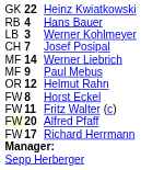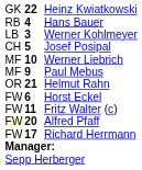 <table cellspacing="0" cellpadding="0" style="font-size:90%; margin:auto;">
 <tr>
 <th width="25"></th>
 <th width="25"></th>
 </tr>
 <tr>
 <td>GK</td>
 <td><strong>22</strong></td>
 <td><a href='#'>Heinz Kwiatkowski</a></td>
 </tr>
 <tr>
 <td>RB</td>
 <td><strong>4</strong></td>
 <td><a href='#'>Hans Bauer</a></td>
 </tr>
 <tr>
 <td>LB</td>
 <td><strong>3</strong></td>
 <td><a href='#'>Werner Kohlmeyer</a></td>
 </tr>
 <tr>
 <td>CH</td>
-<td><strong>7</strong></td>
+<td><strong>5</strong></td>
 <td><a href='#'>Josef Posipal</a></td>
 </tr>
 <tr>
 <td>MF</td>
-<td><strong>14</strong></td>
+<td><strong>10</strong></td>
 <td><a href='#'>Werner Liebrich</a></td>
 </tr>
 <tr>
 <td>MF</td>
 <td><strong>9</strong></td>
 <td><a href='#'>Paul Mebus</a></td>
 </tr>
 <tr>
 <td>OR</td>
-<td><strong>12</strong></td>
+<td><strong>21</strong></td>
 <td><a href='#'>Helmut Rahn</a></td>
 </tr>
 <tr>
 <td>FW</td>
-<td><strong>8</strong></td>
+<td><strong>6</strong></td>
 <td><a href='#'>Horst Eckel</a></td>
 </tr>
 <tr>
 <td>FW</td>
 <td><strong>11</strong></td>
 <td><a href='#'>Fritz Walter</a> (<a href='#'>c</a>)</td>
 </tr>
 <tr>
 <td style="background: lightyellow;">FW</td>
 <td><strong>20</strong></td>
 <td><a href='#'>Alfred Pfaff</a></td>
 </tr>
 <tr>
 <td>FW</td>
 <td><strong>17</strong></td>
 <td><a href='#'>Richard Herrmann</a></td>
 </tr>
 <tr>
 <td colspan=3><strong>Manager:</strong></td>
 </tr>
 <tr>
 <td colspan=4> <a href='#'>Sepp Herberger</a></td>
 </tr>
 </table>
